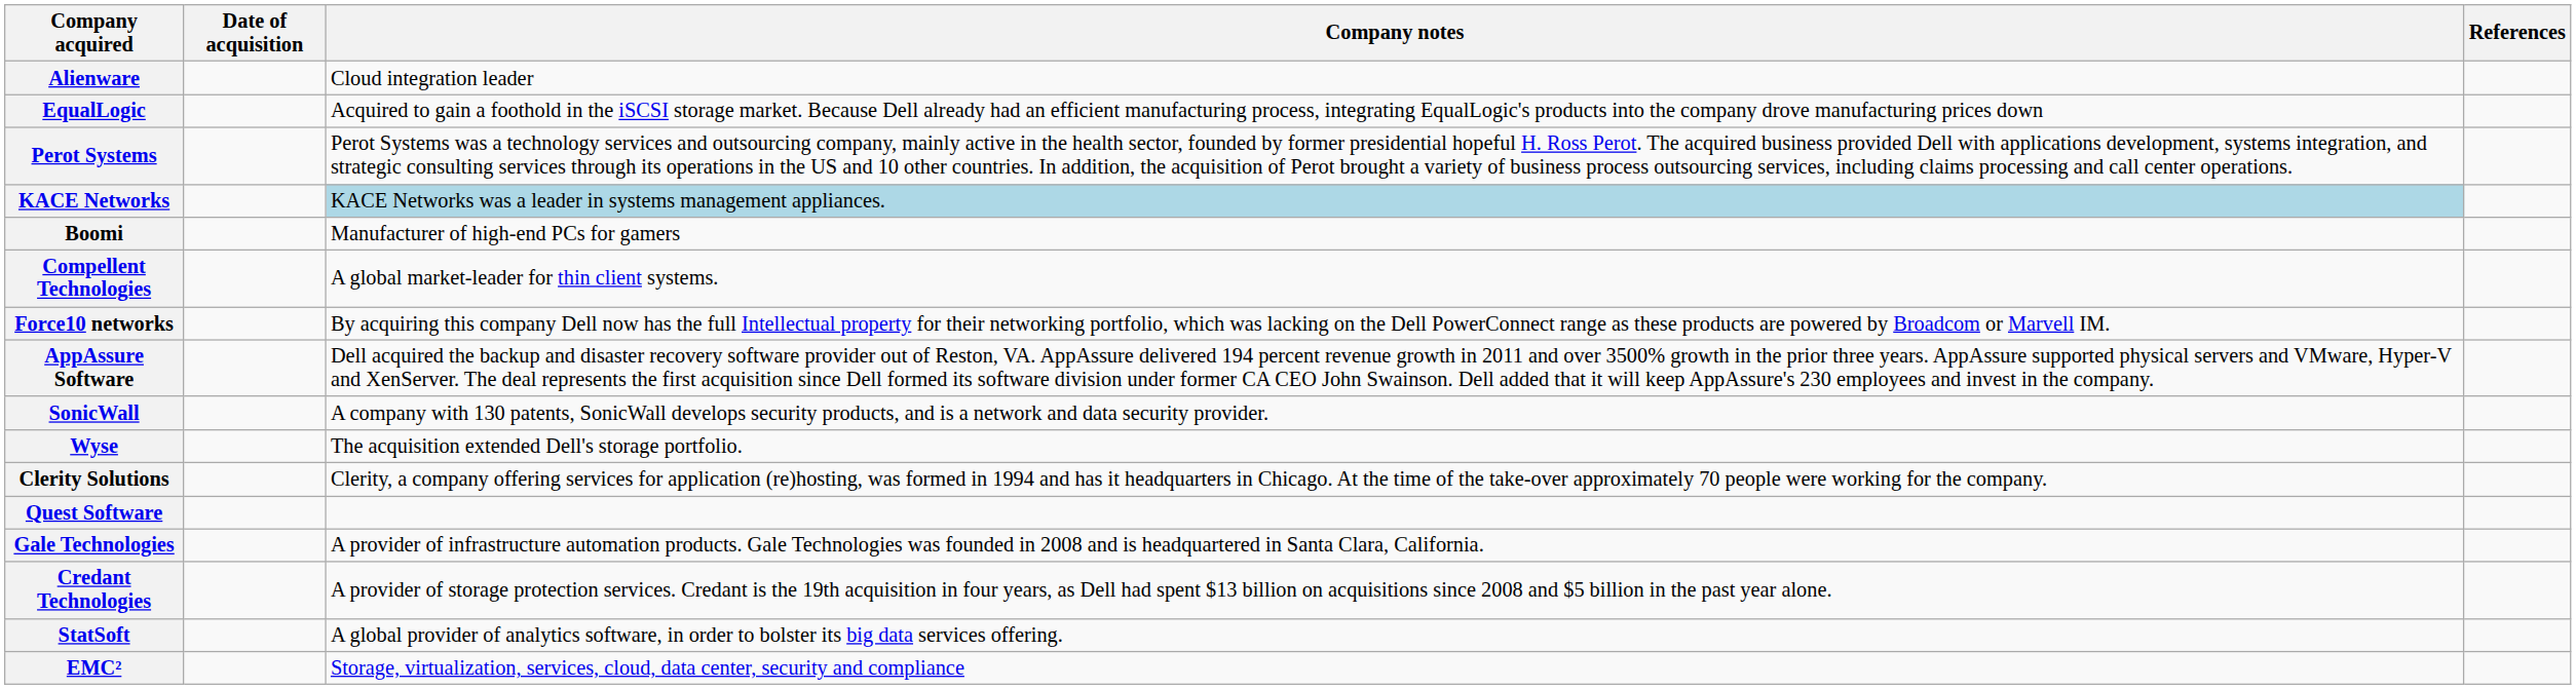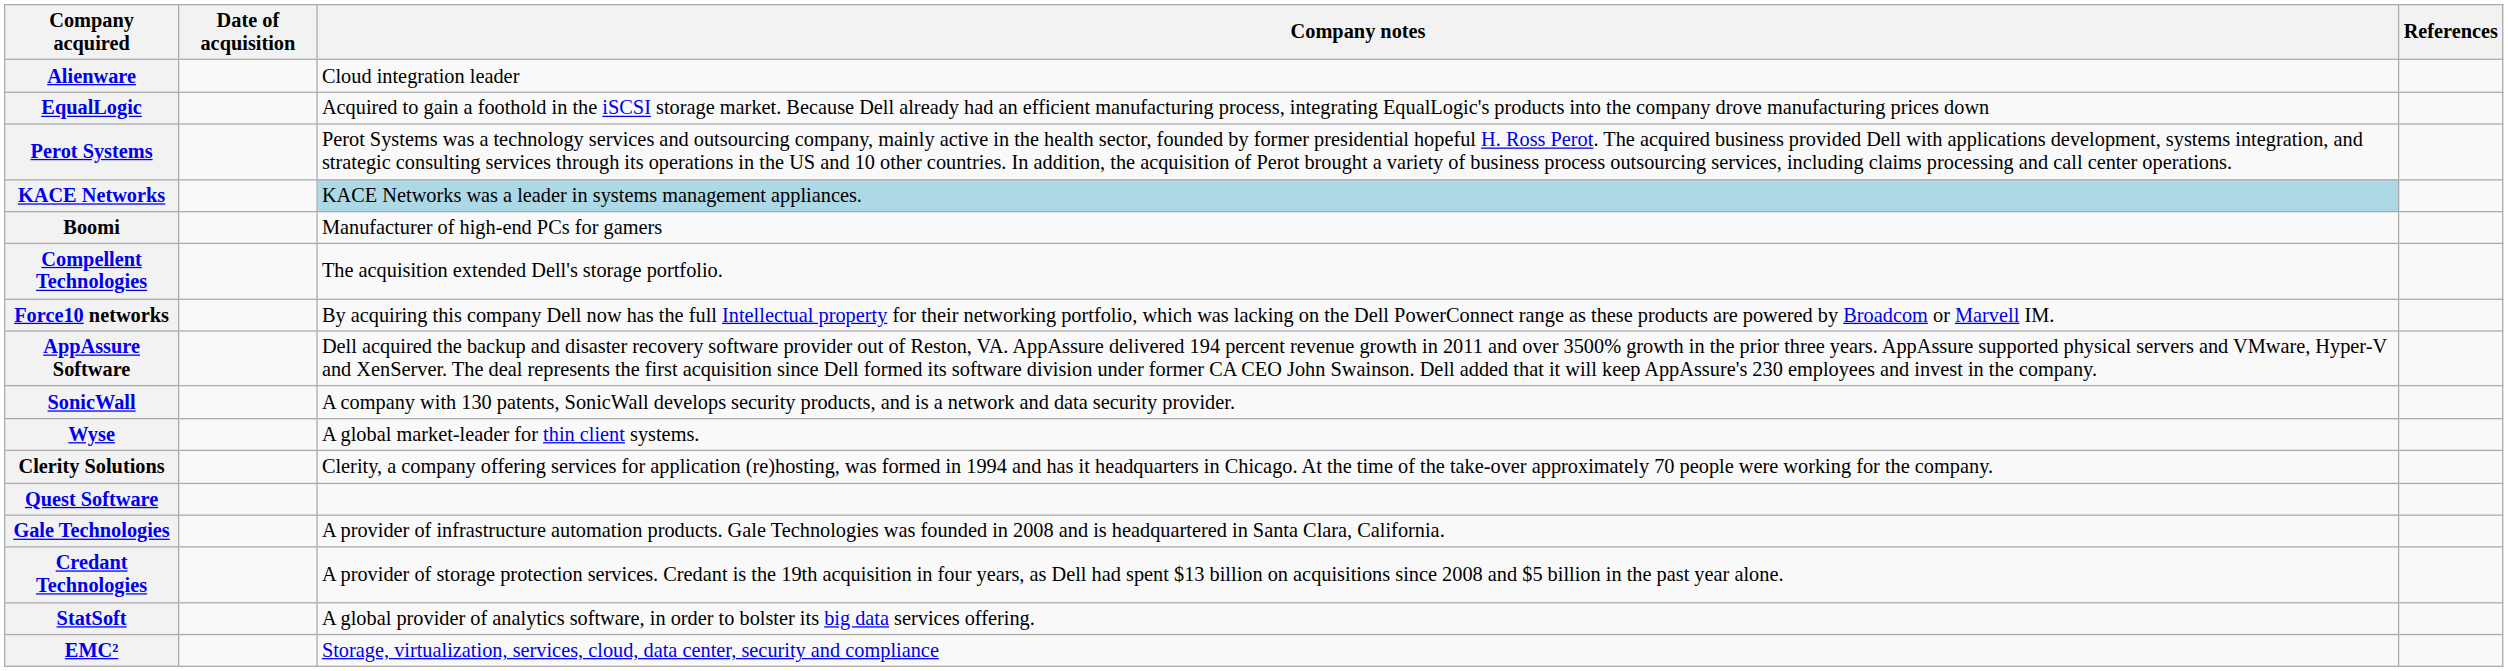 <table class="wikitable sortable">
 <tr>
 <th scope="col">Company acquired</th>
 <th scope="col">Date of acquisition</th>
 <th scope="col" class="unsortable">Company notes</th>
 <th scope="col">References</th>
 </tr>
 <tr>
 <th scope="row"><a href='#'>Alienware</a></th>
 <td></td>
 <td>Cloud integration leader</td>
 <td></td>
 </tr>
 <tr>
 <th scope="row"><a href='#'>EqualLogic</a></th>
 <td></td>
 <td>Acquired to gain a foothold in the <a href='#'>iSCSI</a> storage market. Because Dell already had an efficient manufacturing process, integrating EqualLogic's products into the company drove manufacturing prices down</td>
 <td></td>
 </tr>
 <tr>
 <th scope="row"><a href='#'>Perot Systems</a></th>
 <td></td>
 <td>Perot Systems was a technology services and outsourcing company, mainly active in the health sector, founded by former presidential hopeful <a href='#'>H. Ross Perot</a>. The acquired business provided Dell with applications development, systems integration, and strategic consulting services through its operations in the US and 10 other countries. In addition, the acquisition of Perot brought a variety of business process outsourcing services, including claims processing and call center operations.</td>
 <td></td>
 </tr>
 <tr>
 <th scope="row"><a href='#'>KACE Networks</a></th>
 <td></td>
 <td style="background: lightblue;">KACE Networks was a leader in systems management appliances.</td>
 <td></td>
 </tr>
 <tr>
 <th scope="row">Boomi</th>
 <td></td>
 <td>Manufacturer of high-end PCs for gamers</td>
 <td></td>
 </tr>
 <tr>
 <th scope="row"><a href='#'>Compellent Technologies</a></th>
 <td></td>
-<td>A global market-leader for <a href='#'>thin client</a> systems.</td>
+<td>The acquisition extended Dell's storage portfolio.</td>
 <td></td>
 </tr>
 <tr>
 <th scope="row"><a href='#'>Force10</a> networks</th>
 <td></td>
 <td>By acquiring this company Dell now has the full <a href='#'>Intellectual property</a> for their networking portfolio, which was lacking on the Dell PowerConnect range as these products are powered by <a href='#'>Broadcom</a> or <a href='#'>Marvell</a> IM.</td>
 <td></td>
 </tr>
 <tr>
 <th scope="row"><a href='#'>AppAssure</a> Software</th>
 <td></td>
 <td>Dell acquired the backup and disaster recovery software provider out of Reston, VA. AppAssure delivered 194 percent revenue growth in 2011 and over 3500% growth in the prior three years. AppAssure supported physical servers and VMware, Hyper-V and XenServer. The deal represents the first acquisition since Dell formed its software division under former CA CEO John Swainson. Dell added that it will keep AppAssure's 230 employees and invest in the company.</td>
 <td></td>
 </tr>
 <tr>
 <th scope="row"><a href='#'>SonicWall</a></th>
 <td></td>
 <td>A company with 130 patents, SonicWall develops security products, and is a network and data security provider.</td>
 <td></td>
 </tr>
 <tr>
 <th scope="row"><a href='#'>Wyse</a></th>
 <td></td>
-<td>The acquisition extended Dell's storage portfolio.</td>
+<td>A global market-leader for <a href='#'>thin client</a> systems.</td>
 <td></td>
 </tr>
 <tr>
 <th scope="row">Clerity Solutions</th>
 <td></td>
 <td>Clerity, a company offering services for application (re)hosting, was formed in 1994 and has it headquarters in Chicago. At the time of the take-over approximately 70 people were working for the company.</td>
 <td></td>
 </tr>
 <tr>
 <th scope="row"><a href='#'>Quest Software</a></th>
 <td></td>
 <td></td>
 <td></td>
 </tr>
 <tr>
 <th scope="row"><a href='#'>Gale Technologies</a></th>
 <td></td>
 <td>A provider of infrastructure automation products. Gale Technologies was founded in 2008 and is headquartered in Santa Clara, California.</td>
 <td></td>
 </tr>
 <tr>
 <th scope="row"><a href='#'>Credant Technologies</a></th>
 <td></td>
 <td>A provider of storage protection services. Credant is the 19th acquisition in four years, as Dell had spent $13 billion on acquisitions since 2008 and $5 billion in the past year alone.</td>
 <td></td>
 </tr>
 <tr>
 <th scope="row"><a href='#'>StatSoft</a></th>
 <td></td>
 <td>A global provider of analytics software, in order to bolster its <a href='#'>big data</a> services offering.</td>
 <td></td>
 </tr>
 <tr>
 <th scope="row"><a href='#'>EMC²</a></th>
 <td></td>
 <td><a href='#'>Storage, virtualization, services, cloud, data center, security and compliance</a></td>
 <td></td>
 </tr>
 </table>
